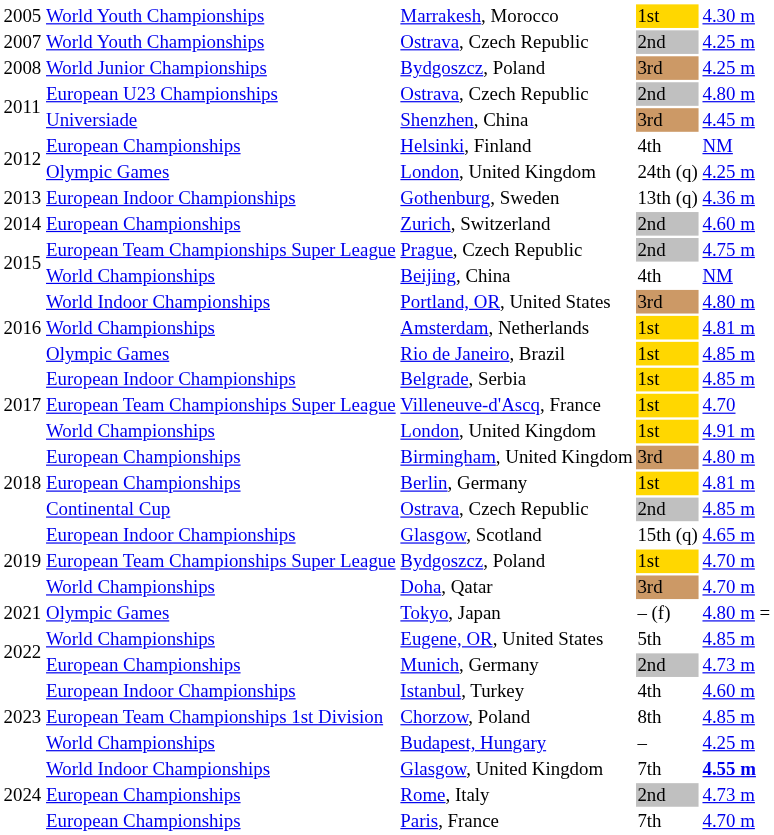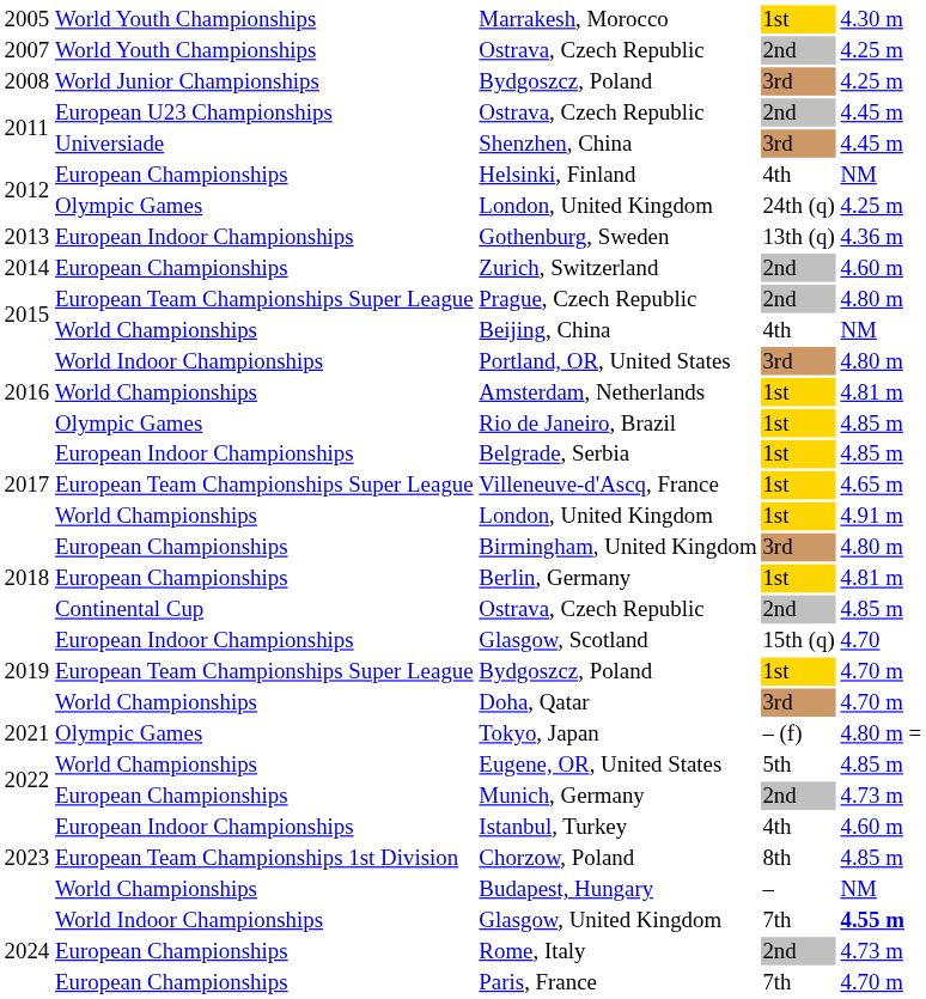 <table>
 <tr>
 <td>2005</td>
 <td><a href='#'>World Youth Championships</a></td>
 <td><a href='#'>Marrakesh</a>, Morocco</td>
 <td bgcolor=gold>1st</td>
 <td><a href='#'>4.30 m</a> <strong></strong></td>
 </tr>
 <tr>
 <td>2007</td>
 <td><a href='#'>World Youth Championships</a></td>
 <td><a href='#'>Ostrava</a>, Czech Republic</td>
 <td bgcolor=silver>2nd</td>
 <td><a href='#'>4.25 m</a> </td>
 </tr>
 <tr>
 <td>2008</td>
 <td><a href='#'>World Junior Championships</a></td>
 <td><a href='#'>Bydgoszcz</a>, Poland</td>
 <td bgcolor=cc9966>3rd</td>
 <td><a href='#'>4.25 m</a> </td>
 </tr>
 <tr>
 <td rowspan=2>2011</td>
 <td><a href='#'>European U23 Championships</a></td>
 <td><a href='#'>Ostrava</a>, Czech Republic</td>
 <td bgcolor=silver>2nd</td>
-<td><a href='#'>4.80 m</a></td>
+<td><a href='#'>4.45 m</a> </td>
 </tr>
 <tr>
 <td><a href='#'>Universiade</a></td>
 <td><a href='#'>Shenzhen</a>, China</td>
 <td bgcolor=cc9966>3rd</td>
 <td><a href='#'>4.45 m</a></td>
 </tr>
 <tr>
 <td rowspan=2>2012</td>
 <td><a href='#'>European Championships</a></td>
 <td><a href='#'>Helsinki</a>, Finland</td>
 <td>4th</td>
 <td><a href='#'>NM</a></td>
 </tr>
 <tr>
 <td><a href='#'>Olympic Games</a></td>
 <td><a href='#'>London</a>, United Kingdom</td>
 <td>24th (q)</td>
 <td><a href='#'>4.25 m</a></td>
 </tr>
 <tr>
 <td>2013</td>
 <td><a href='#'>European Indoor Championships</a></td>
 <td><a href='#'>Gothenburg</a>, Sweden</td>
 <td>13th (q)</td>
 <td><a href='#'>4.36 m</a></td>
 </tr>
 <tr>
 <td>2014</td>
 <td><a href='#'>European Championships</a></td>
 <td><a href='#'>Zurich</a>, Switzerland</td>
 <td bgcolor=silver>2nd</td>
 <td><a href='#'>4.60 m</a></td>
 </tr>
 <tr>
 <td rowspan=2>2015</td>
 <td><a href='#'>European Team Championships Super League</a></td>
 <td><a href='#'>Prague</a>, Czech Republic</td>
 <td bgcolor=silver>2nd</td>
-<td><a href='#'>4.75 m</a></td>
+<td><a href='#'>4.80 m</a></td>
 </tr>
 <tr>
 <td><a href='#'>World Championships</a></td>
 <td><a href='#'>Beijing</a>, China</td>
 <td>4th</td>
 <td><a href='#'>NM</a></td>
 </tr>
 <tr>
 <td rowspan=3>2016</td>
 <td><a href='#'>World Indoor Championships</a></td>
 <td><a href='#'>Portland, OR</a>, United States</td>
 <td bgcolor=cc9966>3rd</td>
 <td><a href='#'>4.80 m</a></td>
 </tr>
 <tr>
 <td><a href='#'>World Championships</a></td>
 <td><a href='#'>Amsterdam</a>, Netherlands</td>
 <td bgcolor=gold>1st</td>
 <td><a href='#'>4.81 m</a> <strong></strong></td>
 </tr>
 <tr>
 <td><a href='#'>Olympic Games</a></td>
 <td><a href='#'>Rio de Janeiro</a>, Brazil</td>
 <td bgcolor=gold>1st</td>
 <td><a href='#'>4.85 m</a></td>
 </tr>
 <tr>
 <td rowspan=3>2017</td>
 <td><a href='#'>European Indoor Championships</a></td>
 <td><a href='#'>Belgrade</a>, Serbia</td>
 <td bgcolor=gold>1st</td>
 <td><a href='#'>4.85 m</a> </td>
 </tr>
 <tr>
 <td><a href='#'>European Team Championships Super League</a></td>
 <td><a href='#'>Villeneuve-d'Ascq</a>, France</td>
 <td bgcolor=gold>1st</td>
-<td><a href='#'>4.70</a></td>
+<td><a href='#'>4.65 m</a></td>
 </tr>
 <tr>
 <td><a href='#'>World Championships</a></td>
 <td><a href='#'>London</a>, United Kingdom</td>
 <td bgcolor=gold>1st</td>
 <td><a href='#'>4.91 m</a>  <strong></strong></td>
 </tr>
 <tr>
 <td rowspan=3>2018</td>
 <td><a href='#'>European Championships</a></td>
 <td><a href='#'>Birmingham</a>, United Kingdom</td>
 <td bgcolor=cc9966>3rd</td>
 <td><a href='#'>4.80 m</a></td>
 </tr>
 <tr>
 <td><a href='#'>European Championships</a></td>
 <td><a href='#'>Berlin</a>, Germany</td>
 <td bgcolor=gold>1st</td>
 <td><a href='#'>4.81 m</a> <strong></strong></td>
 </tr>
 <tr>
 <td><a href='#'>Continental Cup</a></td>
 <td><a href='#'>Ostrava</a>, Czech Republic</td>
 <td bgcolor=silver>2nd</td>
 <td><a href='#'>4.85 m</a> <strong></strong></td>
 </tr>
 <tr>
 <td rowspan=3>2019</td>
 <td><a href='#'>European Indoor Championships</a></td>
 <td><a href='#'>Glasgow</a>, Scotland</td>
 <td>15th (q)</td>
-<td><a href='#'>4.65 m</a></td>
+<td><a href='#'>4.70</a></td>
 </tr>
 <tr>
 <td><a href='#'>European Team Championships Super League</a></td>
 <td><a href='#'>Bydgoszcz</a>, Poland</td>
 <td bgcolor=gold>1st</td>
 <td><a href='#'>4.70 m</a></td>
 </tr>
 <tr>
 <td><a href='#'>World Championships</a></td>
 <td><a href='#'>Doha</a>, Qatar</td>
 <td bgcolor=cc9966>3rd</td>
 <td><a href='#'>4.70 m</a> </td>
 </tr>
 <tr>
 <td>2021</td>
 <td><a href='#'>Olympic Games</a></td>
 <td><a href='#'>Tokyo</a>, Japan</td>
 <td>– (f)</td>
 <td><a href='#'>4.80 m</a> =</td>
 </tr>
 <tr>
 <td rowspan=2>2022</td>
 <td><a href='#'>World Championships</a></td>
 <td><a href='#'>Eugene, OR</a>, United States</td>
 <td>5th</td>
 <td><a href='#'>4.85 m</a> </td>
 </tr>
 <tr>
 <td><a href='#'>European Championships</a></td>
 <td><a href='#'>Munich</a>, Germany</td>
 <td bgcolor=silver>2nd</td>
 <td><a href='#'>4.73 m</a> </td>
 </tr>
 <tr>
 <td rowspan=3>2023</td>
 <td><a href='#'>European Indoor Championships</a></td>
 <td><a href='#'>Istanbul</a>, Turkey</td>
 <td>4th</td>
 <td><a href='#'>4.60 m</a></td>
 </tr>
 <tr>
 <td><a href='#'>European Team Championships 1st Division</a></td>
 <td><a href='#'>Chorzow</a>, Poland</td>
 <td>8th</td>
 <td><a href='#'>4.85 m</a> </td>
 </tr>
 <tr>
 <td><a href='#'>World Championships</a></td>
 <td><a href='#'>Budapest, Hungary</a></td>
 <td>–</td>
-<td><a href='#'>4.25 m</a> </td>
+<td><a href='#'>NM</a></td>
 </tr>
 <tr>
 <td rowspan=3>2024</td>
 <td><a href='#'>World Indoor Championships</a></td>
 <td><a href='#'>Glasgow</a>, United Kingdom</td>
 <td>7th</td>
 <td><strong><a href='#'>4.55 m</a></strong></td>
 </tr>
 <tr>
 <td><a href='#'>European Championships</a></td>
 <td><a href='#'>Rome</a>, Italy</td>
 <td bgcolor=silver>2nd</td>
 <td><a href='#'>4.73 m</a> </td>
 </tr>
 <tr>
 <td><a href='#'>European Championships</a></td>
 <td><a href='#'>Paris</a>, France</td>
 <td>7th</td>
 <td><a href='#'>4.70 m</a></td>
 </tr>
 </table>
